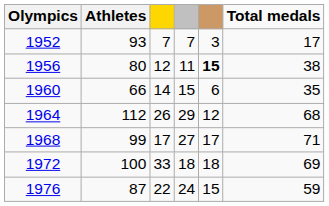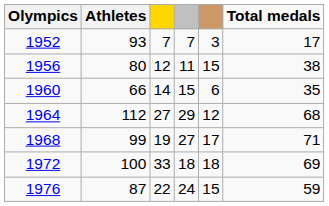 <table class="wikitable">
 <tr>
 <th>Olympics</th>
 <th>Athletes</th>
 <th style="background-color:gold;"></th>
 <th style="background-color:silver;"></th>
 <th style="background-color:#CC9966;"></th>
 <td><strong>Total medals</strong></td>
 </tr>
 <tr align=right>
 <td align=center><a href='#'>1952</a></td>
 <td>93</td>
 <td>7</td>
 <td>7</td>
 <td>3</td>
 <td>17</td>
 </tr>
 <tr align=right>
 <td align=center><a href='#'>1956</a></td>
 <td>80</td>
 <td>12</td>
 <td>11</td>
-<td><strong>15</strong></td>
+<td>15</td>
 <td>38</td>
 </tr>
 <tr align=right>
 <td align=center><a href='#'>1960</a></td>
 <td>66</td>
 <td>14</td>
 <td>15</td>
 <td>6</td>
 <td>35</td>
 </tr>
 <tr align=right>
 <td align=center><a href='#'>1964</a></td>
 <td>112</td>
-<td>26</td>
+<td>27</td>
 <td>29</td>
 <td>12</td>
 <td>68</td>
 </tr>
 <tr align=right>
 <td align=center><a href='#'>1968</a></td>
 <td>99</td>
-<td>17</td>
+<td>19</td>
 <td>27</td>
 <td>17</td>
 <td>71</td>
 </tr>
 <tr align=right>
 <td align=center><a href='#'>1972</a></td>
 <td>100</td>
 <td>33</td>
 <td>18</td>
 <td>18</td>
 <td>69</td>
 </tr>
 <tr align=right>
 <td align=center><a href='#'>1976</a></td>
 <td>87</td>
 <td>22</td>
 <td>24</td>
 <td>15</td>
 <td>59</td>
 </tr>
 </table>
